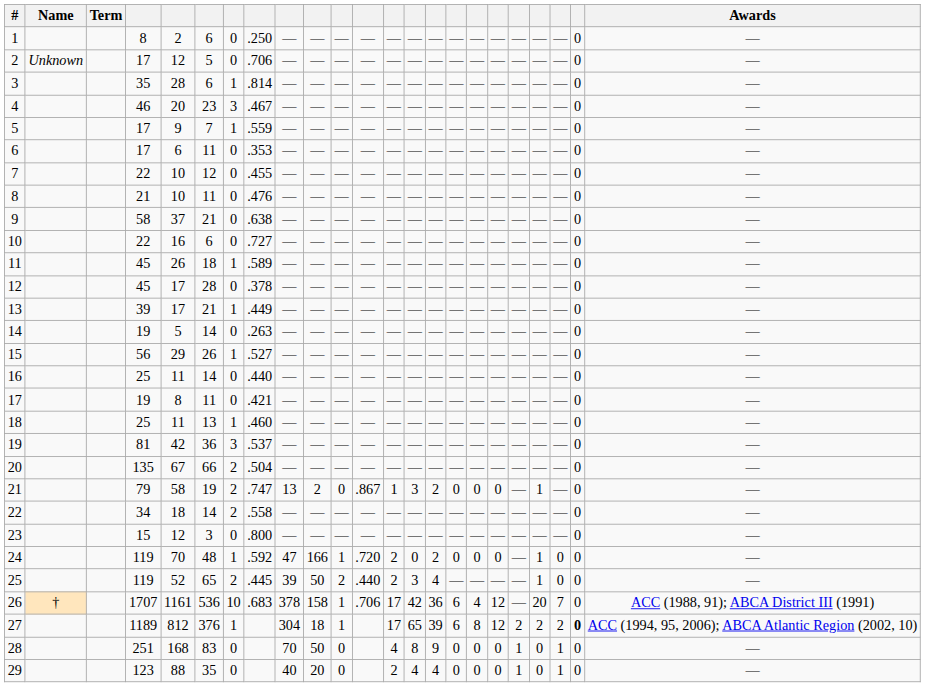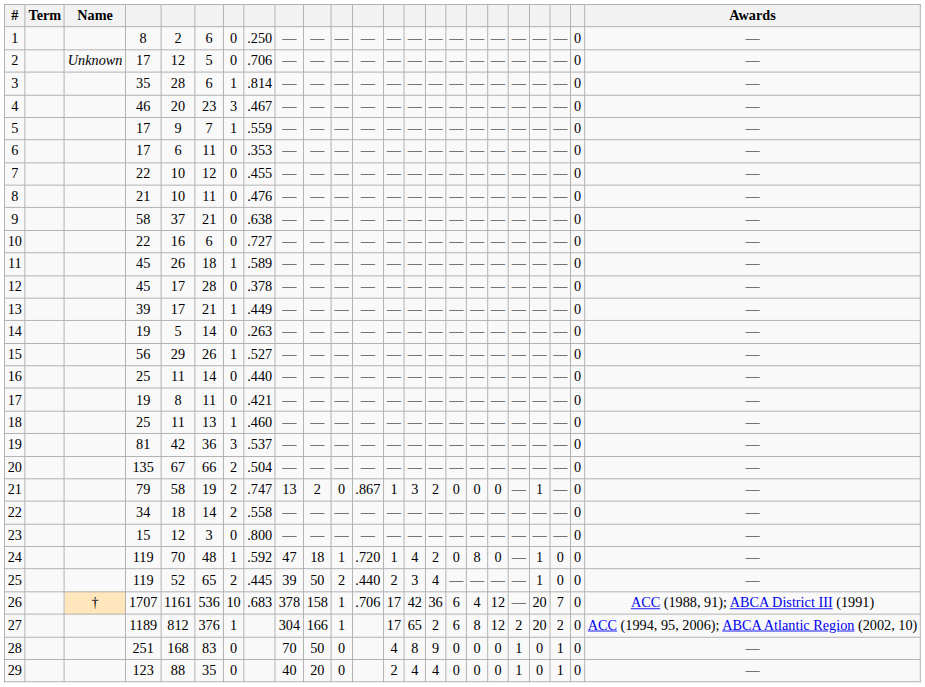 <table class="wikitable sortable" style="text-align:center;">
 <tr>
 <th scope="col">#</th>
+<th scope="col">Term</th>
 <th scope="col">Name</th>
-<th scope="col">Term</th>
 <th scope="col"></th>
 <th scope="col"></th>
 <th scope="col"></th>
 <th scope="col"></th>
 <th scope="col"></th>
 <th scope="col"></th>
 <th scope="col"></th>
 <th scope="col"></th>
 <th scope="col"></th>
 <th scope="col"></th>
 <th scope="col"></th>
 <th scope="col"></th>
 <th scope="col"></th>
 <th scope="col"></th>
 <th scope="col"></th>
 <th scope="col"></th>
 <th scope="col"></th>
 <th scope="col"></th>
 <th scope="col"></th>
 <th scope="col" class="unsortable">Awards</th>
 </tr>
 <tr>
 <td scope="row">1</td>
 <td></td>
 <td></td>
 <td>8</td>
 <td>2</td>
 <td>6</td>
 <td>0</td>
 <td>.250</td>
 <td>—</td>
 <td>—</td>
 <td>—</td>
 <td>—</td>
 <td>—</td>
 <td>—</td>
 <td>—</td>
 <td>—</td>
 <td>—</td>
 <td>—</td>
 <td>—</td>
 <td>—</td>
 <td>—</td>
 <td>0</td>
 <td>—</td>
 </tr>
 <tr>
 <td scope="row">2</td>
+<td></td>
 <td><em>Unknown</em></td>
-<td></td>
 <td>17</td>
 <td>12</td>
 <td>5</td>
 <td>0</td>
 <td>.706</td>
 <td>—</td>
 <td>—</td>
 <td>—</td>
 <td>—</td>
 <td>—</td>
 <td>—</td>
 <td>—</td>
 <td>—</td>
 <td>—</td>
 <td>—</td>
 <td>—</td>
 <td>—</td>
 <td>—</td>
 <td>0</td>
 <td>—</td>
 </tr>
 <tr>
 <td scope="row">3</td>
 <td></td>
 <td></td>
 <td>35</td>
 <td>28</td>
 <td>6</td>
 <td>1</td>
 <td>.814</td>
 <td>—</td>
 <td>—</td>
 <td>—</td>
 <td>—</td>
 <td>—</td>
 <td>—</td>
 <td>—</td>
 <td>—</td>
 <td>—</td>
 <td>—</td>
 <td>—</td>
 <td>—</td>
 <td>—</td>
 <td>0</td>
 <td>—</td>
 </tr>
 <tr>
 <td scope="row">4</td>
 <td></td>
 <td></td>
 <td>46</td>
 <td>20</td>
 <td>23</td>
 <td>3</td>
 <td>.467</td>
 <td>—</td>
 <td>—</td>
 <td>—</td>
 <td>—</td>
 <td>—</td>
 <td>—</td>
 <td>—</td>
 <td>—</td>
 <td>—</td>
 <td>—</td>
 <td>—</td>
 <td>—</td>
 <td>—</td>
 <td>0</td>
 <td>—</td>
 </tr>
 <tr>
 <td scope="row">5</td>
 <td></td>
 <td></td>
 <td>17</td>
 <td>9</td>
 <td>7</td>
 <td>1</td>
 <td>.559</td>
 <td>—</td>
 <td>—</td>
 <td>—</td>
 <td>—</td>
 <td>—</td>
 <td>—</td>
 <td>—</td>
 <td>—</td>
 <td>—</td>
 <td>—</td>
 <td>—</td>
 <td>—</td>
 <td>—</td>
 <td>0</td>
 <td>—</td>
 </tr>
 <tr>
 <td scope="row">6</td>
 <td></td>
 <td></td>
 <td>17</td>
 <td>6</td>
 <td>11</td>
 <td>0</td>
 <td>.353</td>
 <td>—</td>
 <td>—</td>
 <td>—</td>
 <td>—</td>
 <td>—</td>
 <td>—</td>
 <td>—</td>
 <td>—</td>
 <td>—</td>
 <td>—</td>
 <td>—</td>
 <td>—</td>
 <td>—</td>
 <td>0</td>
 <td>—</td>
 </tr>
 <tr>
 <td scope="row">7</td>
 <td></td>
 <td></td>
 <td>22</td>
 <td>10</td>
 <td>12</td>
 <td>0</td>
 <td>.455</td>
 <td>—</td>
 <td>—</td>
 <td>—</td>
 <td>—</td>
 <td>—</td>
 <td>—</td>
 <td>—</td>
 <td>—</td>
 <td>—</td>
 <td>—</td>
 <td>—</td>
 <td>—</td>
 <td>—</td>
 <td>0</td>
 <td>—</td>
 </tr>
 <tr>
 <td scope="row">8</td>
 <td></td>
 <td></td>
 <td>21</td>
 <td>10</td>
 <td>11</td>
 <td>0</td>
 <td>.476</td>
 <td>—</td>
 <td>—</td>
 <td>—</td>
 <td>—</td>
 <td>—</td>
 <td>—</td>
 <td>—</td>
 <td>—</td>
 <td>—</td>
 <td>—</td>
 <td>—</td>
 <td>—</td>
 <td>—</td>
 <td>0</td>
 <td>—</td>
 </tr>
 <tr>
 <td scope="row">9</td>
 <td></td>
 <td></td>
 <td>58</td>
 <td>37</td>
 <td>21</td>
 <td>0</td>
 <td>.638</td>
 <td>—</td>
 <td>—</td>
 <td>—</td>
 <td>—</td>
 <td>—</td>
 <td>—</td>
 <td>—</td>
 <td>—</td>
 <td>—</td>
 <td>—</td>
 <td>—</td>
 <td>—</td>
 <td>—</td>
 <td>0</td>
 <td>—</td>
 </tr>
 <tr>
 <td scope="row">10</td>
 <td></td>
 <td></td>
 <td>22</td>
 <td>16</td>
 <td>6</td>
 <td>0</td>
 <td>.727</td>
 <td>—</td>
 <td>—</td>
 <td>—</td>
 <td>—</td>
 <td>—</td>
 <td>—</td>
 <td>—</td>
 <td>—</td>
 <td>—</td>
 <td>—</td>
 <td>—</td>
 <td>—</td>
 <td>—</td>
 <td>0</td>
 <td>—</td>
 </tr>
 <tr>
 <td scope="row">11</td>
 <td></td>
 <td></td>
 <td>45</td>
 <td>26</td>
 <td>18</td>
 <td>1</td>
 <td>.589</td>
 <td>—</td>
 <td>—</td>
 <td>—</td>
 <td>—</td>
 <td>—</td>
 <td>—</td>
 <td>—</td>
 <td>—</td>
 <td>—</td>
 <td>—</td>
 <td>—</td>
 <td>—</td>
 <td>—</td>
 <td>0</td>
 <td>—</td>
 </tr>
 <tr>
 <td scope="row">12</td>
 <td></td>
 <td></td>
 <td>45</td>
 <td>17</td>
 <td>28</td>
 <td>0</td>
 <td>.378</td>
 <td>—</td>
 <td>—</td>
 <td>—</td>
 <td>—</td>
 <td>—</td>
 <td>—</td>
 <td>—</td>
 <td>—</td>
 <td>—</td>
 <td>—</td>
 <td>—</td>
 <td>—</td>
 <td>—</td>
 <td>0</td>
 <td>—</td>
 </tr>
 <tr>
 <td scope="row">13</td>
 <td></td>
 <td></td>
 <td>39</td>
 <td>17</td>
 <td>21</td>
 <td>1</td>
 <td>.449</td>
 <td>—</td>
 <td>—</td>
 <td>—</td>
 <td>—</td>
 <td>—</td>
 <td>—</td>
 <td>—</td>
 <td>—</td>
 <td>—</td>
 <td>—</td>
 <td>—</td>
 <td>—</td>
 <td>—</td>
 <td>0</td>
 <td>—</td>
 </tr>
 <tr>
 <td scope="row">14</td>
 <td></td>
 <td></td>
 <td>19</td>
 <td>5</td>
 <td>14</td>
 <td>0</td>
 <td>.263</td>
 <td>—</td>
 <td>—</td>
 <td>—</td>
 <td>—</td>
 <td>—</td>
 <td>—</td>
 <td>—</td>
 <td>—</td>
 <td>—</td>
 <td>—</td>
 <td>—</td>
 <td>—</td>
 <td>—</td>
 <td>0</td>
 <td>—</td>
 </tr>
 <tr>
 <td scope="row">15</td>
 <td></td>
 <td></td>
 <td>56</td>
 <td>29</td>
 <td>26</td>
 <td>1</td>
 <td>.527</td>
 <td>—</td>
 <td>—</td>
 <td>—</td>
 <td>—</td>
 <td>—</td>
 <td>—</td>
 <td>—</td>
 <td>—</td>
 <td>—</td>
 <td>—</td>
 <td>—</td>
 <td>—</td>
 <td>—</td>
 <td>0</td>
 <td>—</td>
 </tr>
 <tr>
 <td scope="row">16</td>
 <td></td>
 <td></td>
 <td>25</td>
 <td>11</td>
 <td>14</td>
 <td>0</td>
 <td>.440</td>
 <td>—</td>
 <td>—</td>
 <td>—</td>
 <td>—</td>
 <td>—</td>
 <td>—</td>
 <td>—</td>
 <td>—</td>
 <td>—</td>
 <td>—</td>
 <td>—</td>
 <td>—</td>
 <td>—</td>
 <td>0</td>
 <td>—</td>
 </tr>
 <tr>
 <td scope="row">17</td>
 <td></td>
 <td></td>
 <td>19</td>
 <td>8</td>
 <td>11</td>
 <td>0</td>
 <td>.421</td>
 <td>—</td>
 <td>—</td>
 <td>—</td>
 <td>—</td>
 <td>—</td>
 <td>—</td>
 <td>—</td>
 <td>—</td>
 <td>—</td>
 <td>—</td>
 <td>—</td>
 <td>—</td>
 <td>—</td>
 <td>0</td>
 <td>—</td>
 </tr>
 <tr>
 <td scope="row">18</td>
 <td></td>
 <td></td>
 <td>25</td>
 <td>11</td>
 <td>13</td>
 <td>1</td>
 <td>.460</td>
 <td>—</td>
 <td>—</td>
 <td>—</td>
 <td>—</td>
 <td>—</td>
 <td>—</td>
 <td>—</td>
 <td>—</td>
 <td>—</td>
 <td>—</td>
 <td>—</td>
 <td>—</td>
 <td>—</td>
 <td>0</td>
 <td>—</td>
 </tr>
 <tr>
 <td scope="row">19</td>
 <td></td>
 <td></td>
 <td>81</td>
 <td>42</td>
 <td>36</td>
 <td>3</td>
 <td>.537</td>
 <td>—</td>
 <td>—</td>
 <td>—</td>
 <td>—</td>
 <td>—</td>
 <td>—</td>
 <td>—</td>
 <td>—</td>
 <td>—</td>
 <td>—</td>
 <td>—</td>
 <td>—</td>
 <td>—</td>
 <td>0</td>
 <td>—</td>
 </tr>
 <tr>
 <td scope="row">20</td>
 <td></td>
 <td></td>
 <td>135</td>
 <td>67</td>
 <td>66</td>
 <td>2</td>
 <td>.504</td>
 <td>—</td>
 <td>—</td>
 <td>—</td>
 <td>—</td>
 <td>—</td>
 <td>—</td>
 <td>—</td>
 <td>—</td>
 <td>—</td>
 <td>—</td>
 <td>—</td>
 <td>—</td>
 <td>—</td>
 <td>0</td>
 <td>—</td>
 </tr>
 <tr>
 <td scope="row">21</td>
 <td></td>
 <td></td>
 <td>79</td>
 <td>58</td>
 <td>19</td>
 <td>2</td>
 <td>.747</td>
 <td>13</td>
 <td>2</td>
 <td>0</td>
 <td>.867</td>
 <td>1</td>
 <td>3</td>
 <td>2</td>
 <td>0</td>
 <td>0</td>
 <td>0</td>
 <td>—</td>
 <td>1</td>
 <td>—</td>
 <td>0</td>
 <td>—</td>
 </tr>
 <tr>
 <td scope="row">22</td>
 <td></td>
 <td></td>
 <td>34</td>
 <td>18</td>
 <td>14</td>
 <td>2</td>
 <td>.558</td>
 <td>—</td>
 <td>—</td>
 <td>—</td>
 <td>—</td>
 <td>—</td>
 <td>—</td>
 <td>—</td>
 <td>—</td>
 <td>—</td>
 <td>—</td>
 <td>—</td>
 <td>—</td>
 <td>—</td>
 <td>0</td>
 <td>—</td>
 </tr>
 <tr>
 <td scope="row">23</td>
 <td></td>
 <td></td>
 <td>15</td>
 <td>12</td>
 <td>3</td>
 <td>0</td>
 <td>.800</td>
 <td>—</td>
 <td>—</td>
 <td>—</td>
 <td>—</td>
 <td>—</td>
 <td>—</td>
 <td>—</td>
 <td>—</td>
 <td>—</td>
 <td>—</td>
 <td>—</td>
 <td>—</td>
 <td>—</td>
 <td>0</td>
 <td>—</td>
 </tr>
 <tr>
 <td scope="row">24</td>
 <td></td>
 <td></td>
 <td>119</td>
 <td>70</td>
 <td>48</td>
 <td>1</td>
 <td>.592</td>
 <td>47</td>
-<td>166</td>
+<td>18</td>
 <td>1</td>
 <td>.720</td>
+<td>1</td>
+<td>4</td>
 <td>2</td>
 <td>0</td>
-<td>2</td>
-<td>0</td>
-<td>0</td>
+<td>8</td>
 <td>0</td>
 <td>—</td>
 <td>1</td>
 <td>0</td>
 <td>0</td>
 <td>—</td>
 </tr>
 <tr>
 <td scope="row">25</td>
 <td></td>
 <td></td>
 <td>119</td>
 <td>52</td>
 <td>65</td>
 <td>2</td>
 <td>.445</td>
 <td>39</td>
 <td>50</td>
 <td>2</td>
 <td>.440</td>
 <td>2</td>
 <td>3</td>
 <td>4</td>
 <td>—</td>
 <td>—</td>
 <td>—</td>
 <td>—</td>
 <td>1</td>
 <td>0</td>
 <td>0</td>
 <td>—</td>
 </tr>
 <tr>
 <td scope="row">26</td>
+<td></td>
 <td bgcolor=#FFE6BD> †</td>
-<td></td>
 <td>1707</td>
 <td>1161</td>
 <td>536</td>
 <td>10</td>
 <td>.683</td>
 <td>378</td>
 <td>158</td>
 <td>1</td>
 <td>.706</td>
 <td>17</td>
 <td>42</td>
 <td>36</td>
 <td>6</td>
 <td>4</td>
 <td>12</td>
 <td>—</td>
 <td>20</td>
 <td>7</td>
 <td>0</td>
 <td><a href='#'>ACC</a> (1988, 91);  <a href='#'>ABCA District III</a> (1991) </td>
 </tr>
 <tr>
 <td scope="row">27</td>
 <td></td>
 <td></td>
 <td>1189</td>
 <td>812</td>
 <td>376</td>
 <td>1</td>
 <td></td>
 <td>304</td>
-<td>18</td>
+<td>166</td>
 <td>1</td>
 <td></td>
 <td>17</td>
 <td>65</td>
-<td>39</td>
+<td>2</td>
 <td>6</td>
 <td>8</td>
 <td>12</td>
 <td>2</td>
+<td>20</td>
 <td>2</td>
-<td>2</td>
-<td><strong>0</strong></td>
+<td>0</td>
 <td><a href='#'>ACC</a> (1994, 95, 2006);  <a href='#'>ABCA Atlantic Region</a> (2002, 10) </td>
 </tr>
 <tr>
 <td scope="row">28</td>
 <td></td>
 <td></td>
 <td>251</td>
 <td>168</td>
 <td>83</td>
 <td>0</td>
 <td></td>
 <td>70</td>
 <td>50</td>
 <td>0</td>
 <td></td>
 <td>4</td>
 <td>8</td>
 <td>9</td>
 <td>0</td>
 <td>0</td>
 <td>0</td>
 <td>1</td>
 <td>0</td>
 <td>1</td>
 <td>0</td>
 <td>—</td>
 </tr>
 <tr>
 <td scope="row">29</td>
 <td></td>
 <td></td>
 <td>123</td>
 <td>88</td>
 <td>35</td>
 <td>0</td>
 <td></td>
 <td>40</td>
 <td>20</td>
 <td>0</td>
 <td></td>
 <td>2</td>
 <td>4</td>
 <td>4</td>
 <td>0</td>
 <td>0</td>
 <td>0</td>
 <td>1</td>
 <td>0</td>
 <td>1</td>
 <td>0</td>
 <td>—</td>
 </tr>
 </table>
